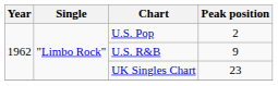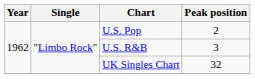 <table class="wikitable">
 <tr>
 <th>Year</th>
 <th>Single</th>
 <th>Chart</th>
 <th>Peak position</th>
 </tr>
 <tr>
 <td rowspan="3">1962</td>
 <td rowspan="3">"<a href='#'>Limbo Rock</a>"</td>
 <td rowspan="1"><a href='#'>U.S. Pop</a></td>
 <td align="center">2</td>
 </tr>
 <tr>
 <td rowspan="1"><a href='#'>U.S. R&B</a></td>
-<td align="center">9</td>
+<td align="center">3</td>
 </tr>
 <tr>
 <td rowspan="1"><a href='#'>UK Singles Chart</a></td>
-<td align="center">23</td>
+<td align="center">32</td>
 </tr>
 <tr>
 </tr>
 </table>
